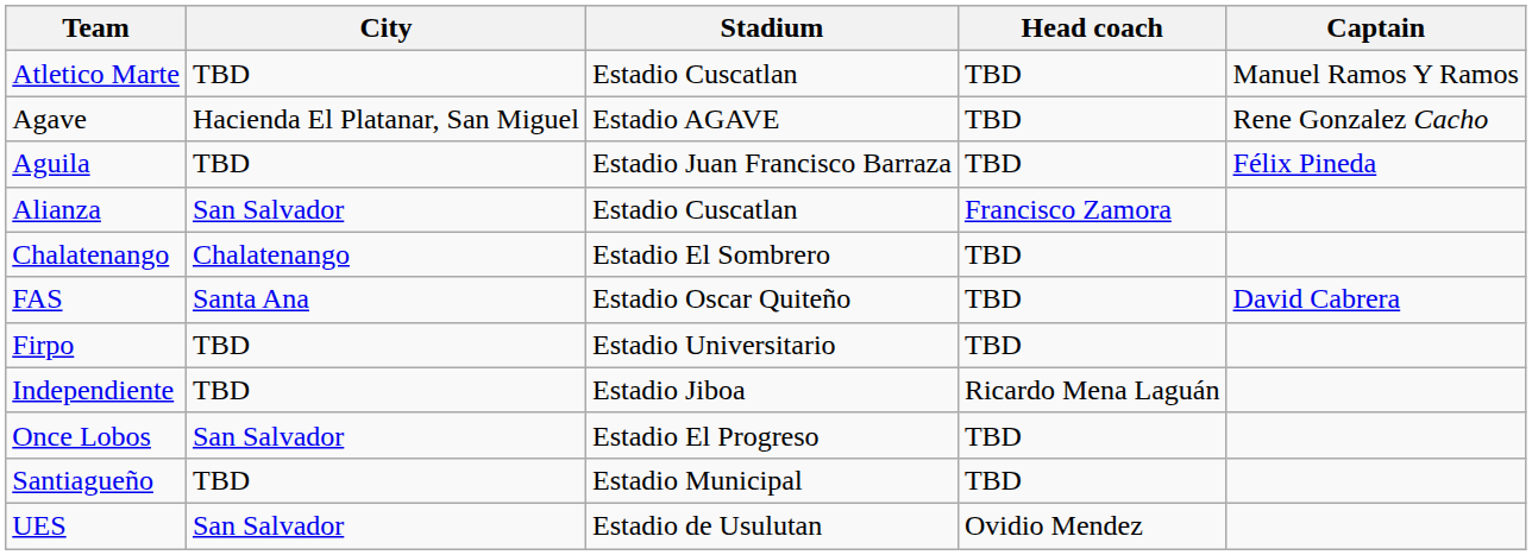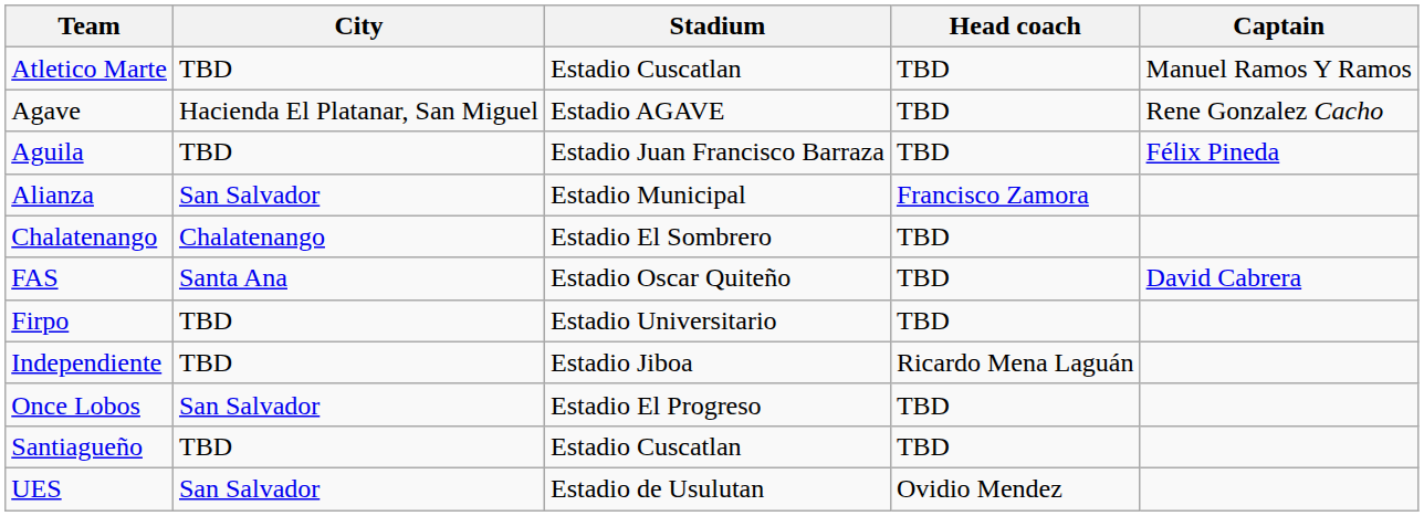 <table class="wikitable">
 <tr>
 <th>Team</th>
 <th>City</th>
 <th>Stadium</th>
 <th>Head coach</th>
 <th>Captain</th>
 </tr>
 <tr>
 <td><a href='#'>Atletico Marte</a></td>
 <td>TBD</td>
 <td>Estadio Cuscatlan</td>
 <td> TBD</td>
 <td> Manuel Ramos Y Ramos</td>
 </tr>
 <tr>
 <td>Agave</td>
 <td>Hacienda El Platanar, San Miguel</td>
 <td>Estadio AGAVE</td>
 <td> TBD</td>
 <td> Rene Gonzalez <em>Cacho</em></td>
 </tr>
 <tr>
 <td><a href='#'>Aguila</a></td>
 <td>TBD</td>
 <td>Estadio Juan Francisco Barraza</td>
 <td> TBD</td>
 <td> <a href='#'>Félix Pineda</a></td>
 </tr>
 <tr>
 <td><a href='#'>Alianza</a></td>
 <td><a href='#'>San Salvador</a></td>
-<td>Estadio Cuscatlan</td>
+<td>Estadio Municipal</td>
 <td> <a href='#'>Francisco Zamora</a></td>
 <td></td>
 </tr>
 <tr>
 <td><a href='#'>Chalatenango</a></td>
 <td><a href='#'>Chalatenango</a></td>
 <td>Estadio El Sombrero</td>
 <td> TBD</td>
 <td></td>
 </tr>
 <tr>
 <td><a href='#'>FAS</a></td>
 <td><a href='#'>Santa Ana</a></td>
 <td>Estadio Oscar Quiteño</td>
 <td> TBD</td>
 <td> <a href='#'>David Cabrera</a></td>
 </tr>
 <tr>
 <td><a href='#'>Firpo</a></td>
 <td>TBD</td>
 <td>Estadio Universitario</td>
 <td> TBD</td>
 <td></td>
 </tr>
 <tr>
 <td><a href='#'>Independiente</a></td>
 <td>TBD</td>
 <td>Estadio Jiboa</td>
 <td> Ricardo Mena Laguán</td>
 <td></td>
 </tr>
 <tr>
 <td><a href='#'>Once Lobos</a></td>
 <td><a href='#'>San Salvador</a></td>
 <td>Estadio El Progreso</td>
 <td> TBD</td>
 <td></td>
 </tr>
 <tr>
 <td><a href='#'>Santiagueño</a></td>
 <td>TBD</td>
-<td>Estadio Municipal</td>
+<td>Estadio Cuscatlan</td>
 <td> TBD</td>
 <td></td>
 </tr>
 <tr>
 <td><a href='#'>UES</a></td>
 <td><a href='#'>San Salvador</a></td>
 <td>Estadio de Usulutan</td>
 <td> Ovidio Mendez</td>
 <td></td>
 </tr>
 </table>
